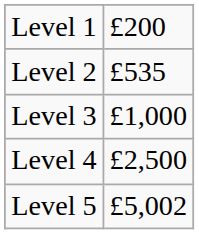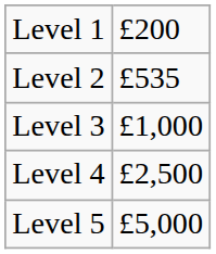 <table class="wikitable">
 <tr>
 <td>Level 1</td>
 <td>£200</td>
 </tr>
 <tr>
 <td>Level 2</td>
 <td>£535</td>
 </tr>
 <tr>
 <td>Level 3</td>
 <td>£1,000</td>
 </tr>
 <tr>
 <td>Level 4</td>
 <td>£2,500</td>
 </tr>
 <tr>
 <td>Level 5</td>
-<td>£5,002</td>
+<td>£5,000</td>
 </tr>
 </table>
